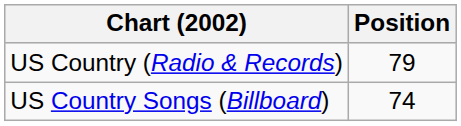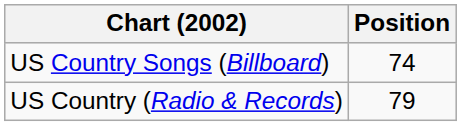 <table class="wikitable">
 <tr>
 <th>Chart (2002)</th>
 <th>Position</th>
 </tr>
 <tr>
+<td>US <a href='#'>Country Songs</a> (<a href='#'><em>Billboard</em></a>)</td>
+<td align="center">74</td>
+</tr>
+<tr>
 <td>US Country (<em><a href='#'>Radio & Records</a></em>)</td>
 <td align="center">79</td>
 </tr>
-<tr>
-<td>US <a href='#'>Country Songs</a> (<a href='#'><em>Billboard</em></a>)</td>
-<td align="center">74</td>
-</tr>
 </table>
